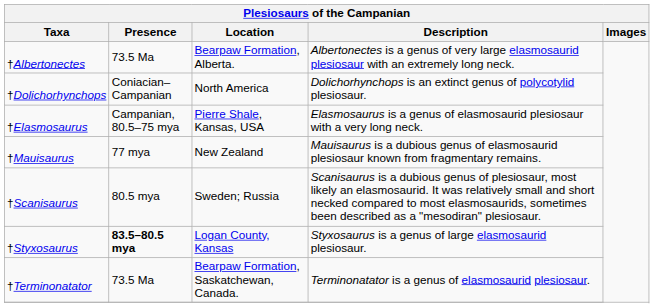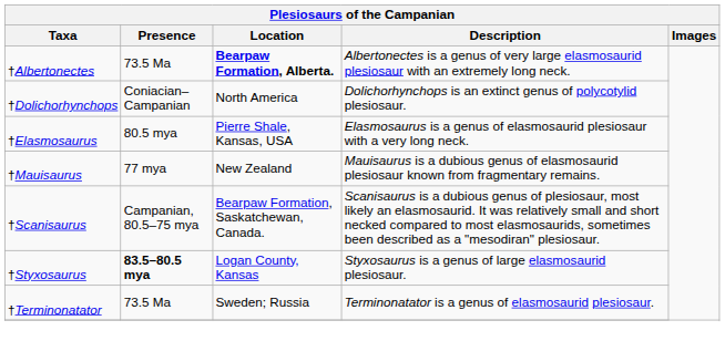 <table class="wikitable" align="center" width="100%">
 <tr>
 <th colspan="5" align="center"><a href='#'>Plesiosaurs</a> of the Campanian</th>
 </tr>
 <tr>
 <th>Taxa</th>
 <th>Presence</th>
 <th>Location</th>
 <th>Description</th>
 <th>Images</th>
 </tr>
 <tr>
 <td><br>†<em><a href='#'>Albertonectes</a></em></td>
 <td>73.5 Ma</td>
-<td><a href='#'>Bearpaw Formation</a>, Alberta.</td>
+<td><strong><a href='#'>Bearpaw Formation</a>, Alberta.</strong></td>
 <td><em>Albertonectes</em> is a genus of  very large <a href='#'>elasmosaurid</a> <a href='#'>plesiosaur</a> with an extremely long neck.</td>
 <td rowspan="99"><br><br><br><br></td>
 </tr>
 <tr>
 <td><br>	†<em><a href='#'>Dolichorhynchops</a></em></td>
 <td>Coniacian–Campanian</td>
 <td>North America</td>
 <td><em>Dolichorhynchops</em> is an extinct genus of <a href='#'>polycotylid</a> plesiosaur.</td>
 </tr>
 <tr>
 <td><br>†<em><a href='#'>Elasmosaurus</a></em></td>
-<td>Campanian, 80.5–75 mya</td>
+<td>80.5 mya</td>
 <td><a href='#'>Pierre Shale</a>, Kansas, USA</td>
 <td><em>Elasmosaurus</em> is a genus of elasmosaurid plesiosaur with a very long neck.</td>
 </tr>
 <tr>
 <td><br>†<em><a href='#'>Mauisaurus</a></em></td>
 <td>77 mya</td>
 <td>New Zealand</td>
 <td><em>Mauisaurus</em> is a dubious genus of elasmosaurid plesiosaur known from fragmentary remains.</td>
 </tr>
 <tr>
 <td><br>†<em><a href='#'>Scanisaurus</a></em></td>
-<td>80.5 mya</td>
-<td>Sweden; Russia</td>
+<td>Campanian, 80.5–75 mya</td>
+<td><a href='#'>Bearpaw Formation</a>, Saskatchewan, Canada.</td>
 <td><em>Scanisaurus</em> is a dubious genus of plesiosaur, most likely an elasmosaurid. It was relatively small and short necked compared to most elasmosaurids, sometimes been described as a "mesodiran" plesiosaur.</td>
 </tr>
 <tr>
 <td><br>†<em><a href='#'>Styxosaurus</a></em></td>
 <td><strong>83.5–80.5 mya</strong></td>
 <td><a href='#'>Logan County, Kansas</a></td>
 <td><em>Styxosaurus</em> is a genus of large <a href='#'>elasmosaurid</a> plesiosaur.</td>
 </tr>
 <tr>
 <td><br>†<em><a href='#'>Terminonatator</a></em></td>
 <td>73.5 Ma</td>
-<td><a href='#'>Bearpaw Formation</a>, Saskatchewan, Canada.</td>
+<td>Sweden; Russia</td>
 <td><em>Terminonatator</em> is a genus of <a href='#'>elasmosaurid</a> <a href='#'>plesiosaur</a>.</td>
 </tr>
 <tr>
 </tr>
 </table>
